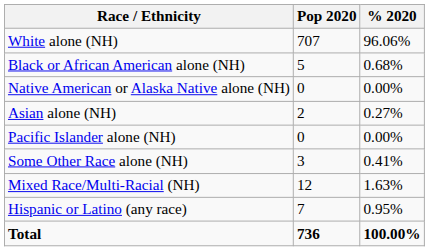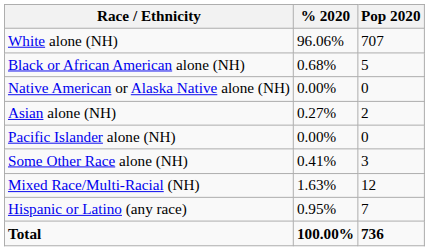 <table class="wikitable">
 <tr>
 <th>Race / Ethnicity</th>
+<th>% 2020</th>
 <th>Pop 2020</th>
-<th>% 2020</th>
 </tr>
 <tr>
 <td><a href='#'>White</a> alone (NH)</td>
+<td>96.06%</td>
 <td>707</td>
-<td>96.06%</td>
 </tr>
 <tr>
 <td><a href='#'>Black or African American</a> alone (NH)</td>
+<td>0.68%</td>
 <td>5</td>
-<td>0.68%</td>
 </tr>
 <tr>
 <td><a href='#'>Native American</a> or <a href='#'>Alaska Native</a> alone (NH)</td>
+<td>0.00%</td>
 <td>0</td>
-<td>0.00%</td>
 </tr>
 <tr>
 <td><a href='#'>Asian</a> alone (NH)</td>
+<td>0.27%</td>
 <td>2</td>
-<td>0.27%</td>
 </tr>
 <tr>
 <td><a href='#'>Pacific Islander</a> alone (NH)</td>
+<td>0.00%</td>
 <td>0</td>
-<td>0.00%</td>
 </tr>
 <tr>
 <td><a href='#'>Some Other Race</a> alone (NH)</td>
+<td>0.41%</td>
 <td>3</td>
-<td>0.41%</td>
 </tr>
 <tr>
 <td><a href='#'>Mixed Race/Multi-Racial</a> (NH)</td>
+<td>1.63%</td>
 <td>12</td>
-<td>1.63%</td>
 </tr>
 <tr>
 <td><a href='#'>Hispanic or Latino</a> (any race)</td>
+<td>0.95%</td>
 <td>7</td>
-<td>0.95%</td>
 </tr>
 <tr>
 <td><strong>Total</strong></td>
+<td><strong>100.00%</strong></td>
 <td><strong>736</strong></td>
-<td><strong>100.00%</strong></td>
 </tr>
 </table>
